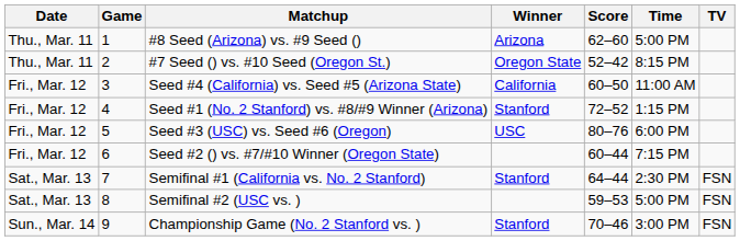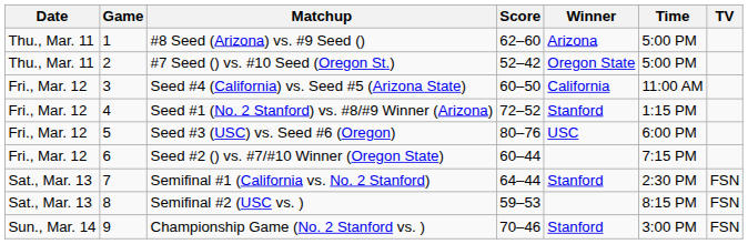 <table class="wikitable">
 <tr>
 <th>Date</th>
 <th>Game</th>
 <th>Matchup</th>
+<th>Score</th>
 <th>Winner</th>
-<th>Score</th>
 <th>Time</th>
 <th>TV</th>
 </tr>
 <tr>
 <td>Thu., Mar. 11</td>
 <td>1</td>
 <td>#8 Seed (<a href='#'>Arizona</a>) vs. #9 Seed ()</td>
+<td>62–60</td>
 <td><a href='#'>Arizona</a></td>
-<td>62–60</td>
 <td>5:00 PM</td>
 <td></td>
 </tr>
 <tr>
 <td>Thu., Mar. 11</td>
 <td>2</td>
 <td>#7 Seed () vs. #10 Seed (<a href='#'>Oregon St.</a>)</td>
+<td>52–42</td>
 <td><a href='#'>Oregon State</a></td>
-<td>52–42</td>
-<td>8:15 PM</td>
+<td>5:00 PM</td>
 <td></td>
 </tr>
 <tr>
 <td>Fri., Mar. 12</td>
 <td>3</td>
 <td>Seed #4 (<a href='#'>California</a>) vs. Seed #5 (<a href='#'>Arizona State</a>)</td>
+<td>60–50</td>
 <td><a href='#'>California</a></td>
-<td>60–50</td>
 <td>11:00 AM</td>
 <td></td>
 </tr>
 <tr>
 <td>Fri., Mar. 12</td>
 <td>4</td>
 <td>Seed #1 (<a href='#'>No. 2 Stanford</a>) vs. #8/#9 Winner (<a href='#'>Arizona</a>)</td>
+<td>72–52</td>
 <td><a href='#'>Stanford</a></td>
-<td>72–52</td>
 <td>1:15 PM</td>
 <td></td>
 </tr>
 <tr>
 <td>Fri., Mar. 12</td>
 <td>5</td>
 <td>Seed #3 (<a href='#'>USC</a>) vs. Seed #6 (<a href='#'>Oregon</a>)</td>
+<td>80–76</td>
 <td><a href='#'>USC</a></td>
-<td>80–76</td>
 <td>6:00 PM</td>
 <td></td>
 </tr>
 <tr>
 <td>Fri., Mar. 12</td>
 <td>6</td>
 <td>Seed #2 () vs. #7/#10 Winner (<a href='#'>Oregon State</a>)</td>
+<td>60–44</td>
 <td></td>
-<td>60–44</td>
 <td>7:15 PM</td>
 <td></td>
 </tr>
 <tr>
 <td>Sat., Mar. 13</td>
 <td>7</td>
 <td>Semifinal #1 (<a href='#'>California</a> vs. <a href='#'>No. 2 Stanford</a>)</td>
+<td>64–44</td>
 <td><a href='#'>Stanford</a></td>
-<td>64–44</td>
 <td>2:30 PM</td>
 <td>FSN</td>
 </tr>
 <tr>
 <td>Sat., Mar. 13</td>
 <td>8</td>
 <td>Semifinal #2 (<a href='#'>USC</a> vs. )</td>
+<td>59–53</td>
 <td></td>
-<td>59–53</td>
-<td>5:00 PM</td>
+<td>8:15 PM</td>
 <td>FSN</td>
 </tr>
 <tr>
 <td>Sun., Mar. 14</td>
 <td>9</td>
 <td>Championship Game (<a href='#'>No. 2 Stanford</a> vs. )</td>
+<td>70–46</td>
 <td><a href='#'>Stanford</a></td>
-<td>70–46</td>
 <td>3:00 PM</td>
 <td>FSN</td>
 </tr>
 </table>
